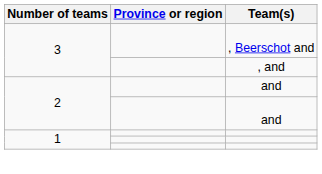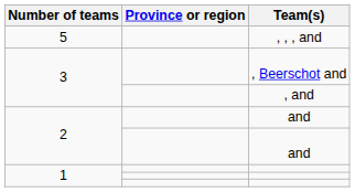 <table class="wikitable" style="text-align:center">
 <tr>
 <th>Number of teams</th>
 <th><a href='#'>Province</a> or region</th>
 <th>Team(s)</th>
+</tr>
+<tr>
+<td>5</td>
+<td align="left"></td>
+<td>, , ,  and </td>
 </tr>
 <tr>
 <td rowspan=2>3</td>
 <td align="left"></td>
 <td><br>, <a href='#'>Beerschot</a> and </td>
 </tr>
 <tr>
 <td align="left"></td>
 <td>,  and </td>
 </tr>
 <tr>
 <td rowspan=2>2</td>
 <td align="left"></td>
 <td> and </td>
 </tr>
 <tr>
 <td align="left"></td>
 <td><br> and </td>
 </tr>
 <tr>
 <td rowspan=3>1</td>
 <td align="left"></td>
 <td></td>
 </tr>
 <tr>
 <td align="left"></td>
 <td></td>
 </tr>
 <tr>
 <td align="left"></td>
 <td></td>
 </tr>
 </table>
